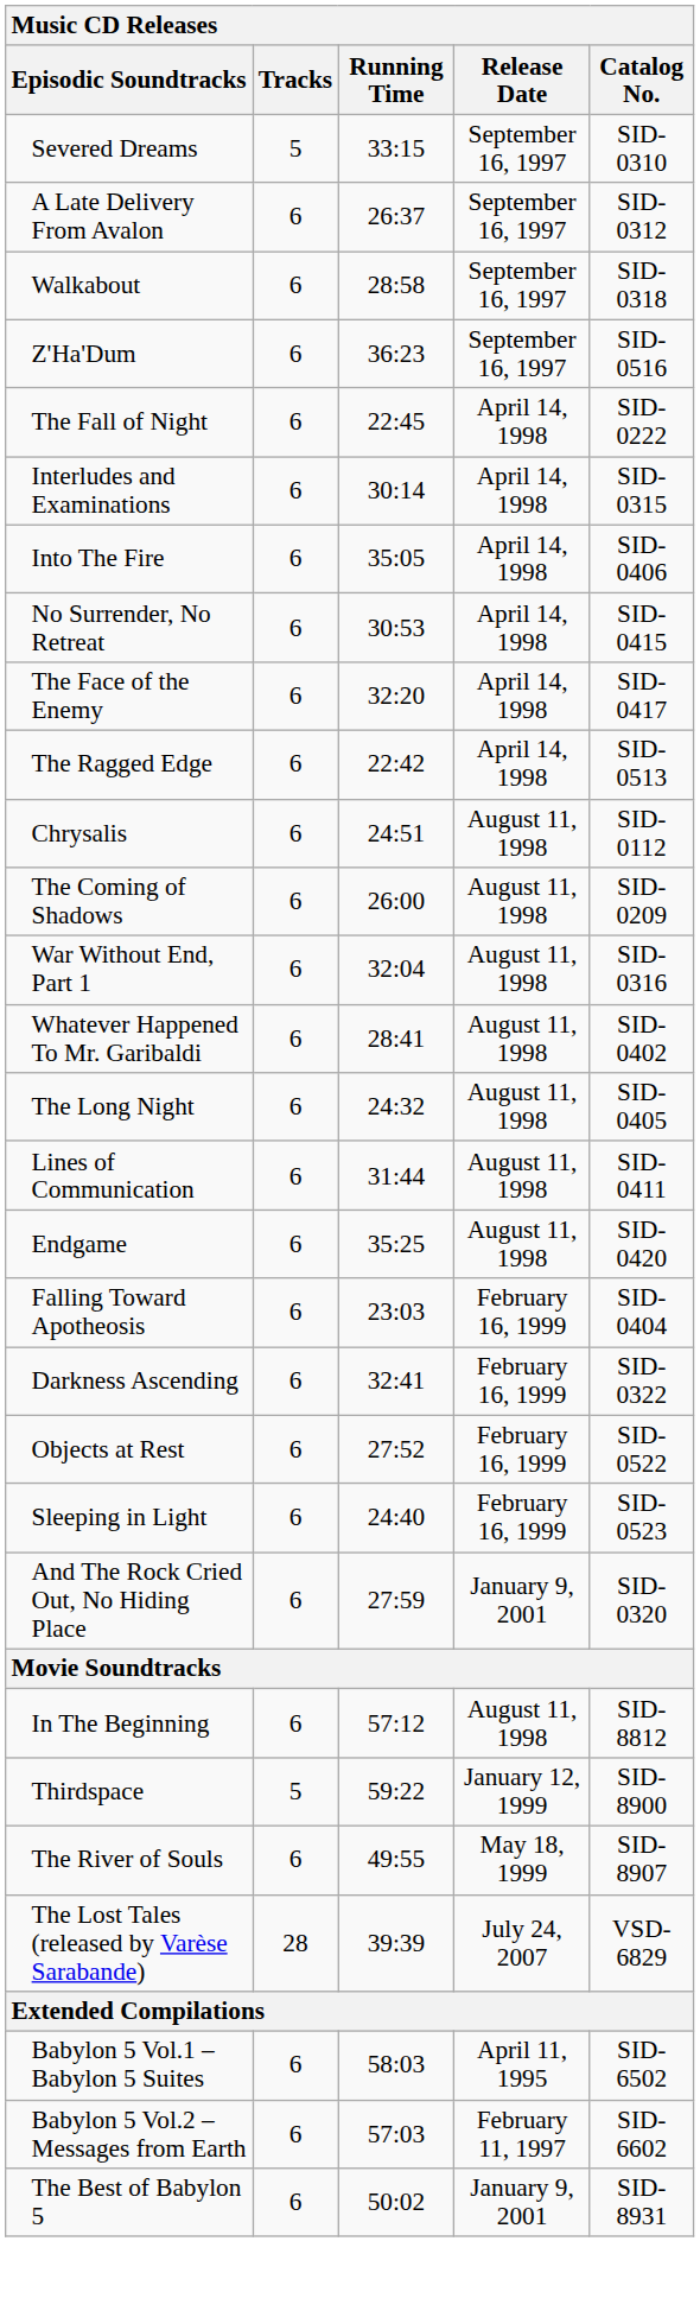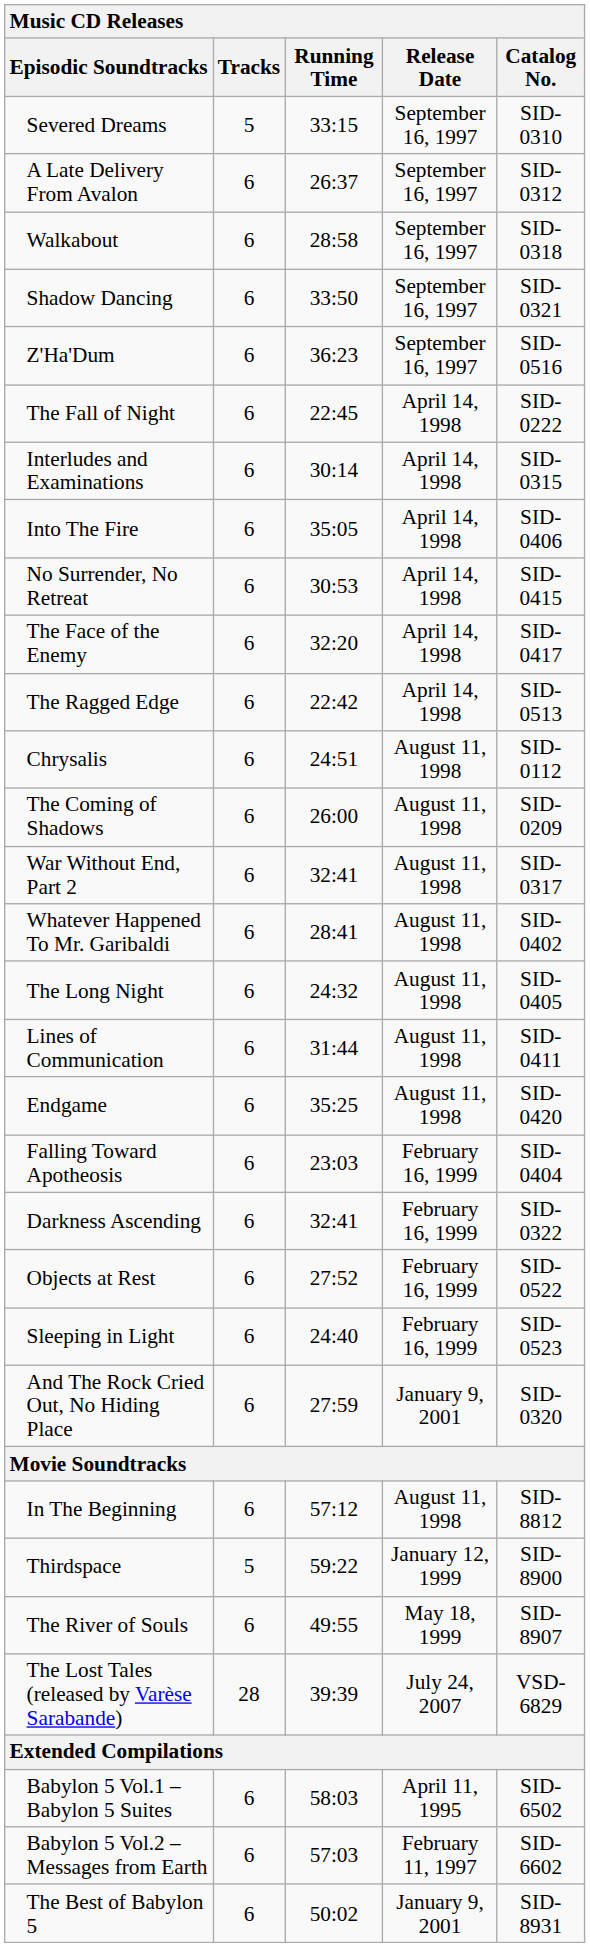 <table class="wikitable" style="text-align:center;" width=70%>
 <tr>
 <th colspan="5" style="text-align:left; border: 0"><strong>Music CD Releases</strong></th>
 </tr>
 <tr>
 <th style="text-align:left">Episodic Soundtracks</th>
 <th>Tracks</th>
 <th>Running Time</th>
 <th>Release Date</th>
 <th>Catalog No.</th>
 </tr>
 <tr>
 <td align="left" style="padding-left: 1em">Severed Dreams</td>
 <td>5</td>
 <td>33:15</td>
 <td>September 16, 1997</td>
 <td>SID-0310</td>
 </tr>
 <tr>
 <td align="left" style="padding-left: 1em">A Late Delivery From Avalon</td>
 <td>6</td>
 <td>26:37</td>
 <td>September 16, 1997</td>
 <td>SID-0312</td>
 </tr>
 <tr>
 <td align="left" style="padding-left: 1em">Walkabout</td>
 <td>6</td>
 <td>28:58</td>
 <td>September 16, 1997</td>
 <td>SID-0318</td>
+</tr>
+<tr>
+<td align="left" style="padding-left: 1em">Shadow Dancing</td>
+<td>6</td>
+<td>33:50</td>
+<td>September 16, 1997</td>
+<td>SID-0321</td>
 </tr>
 <tr>
 <td align="left" style="padding-left: 1em">Z'Ha'Dum</td>
 <td>6</td>
 <td>36:23</td>
 <td>September 16, 1997</td>
 <td>SID-0516</td>
 </tr>
 <tr>
 <td align="left" style="padding-left: 1em">The Fall of Night</td>
 <td>6</td>
 <td>22:45</td>
 <td>April 14, 1998</td>
 <td>SID-0222</td>
 </tr>
 <tr>
 <td align="left" style="padding-left: 1em">Interludes and Examinations</td>
 <td>6</td>
 <td>30:14</td>
 <td>April 14, 1998</td>
 <td>SID-0315</td>
 </tr>
 <tr>
 <td align="left" style="padding-left: 1em">Into The Fire</td>
 <td>6</td>
 <td>35:05</td>
 <td>April 14, 1998</td>
 <td>SID-0406</td>
 </tr>
 <tr>
 <td align="left" style="padding-left: 1em">No Surrender, No Retreat</td>
 <td>6</td>
 <td>30:53</td>
 <td>April 14, 1998</td>
 <td>SID-0415</td>
 </tr>
 <tr>
 <td align="left" style="padding-left: 1em">The Face of the Enemy</td>
 <td>6</td>
 <td>32:20</td>
 <td>April 14, 1998</td>
 <td>SID-0417</td>
 </tr>
 <tr>
 <td align="left" style="padding-left: 1em">The Ragged Edge</td>
 <td>6</td>
 <td>22:42</td>
 <td>April 14, 1998</td>
 <td>SID-0513</td>
 </tr>
 <tr>
 <td align="left" style="padding-left: 1em">Chrysalis</td>
 <td>6</td>
 <td>24:51</td>
 <td>August 11, 1998</td>
 <td>SID-0112</td>
 </tr>
 <tr>
 <td align="left" style="padding-left: 1em">The Coming of Shadows</td>
 <td>6</td>
 <td>26:00</td>
 <td>August 11, 1998</td>
 <td>SID-0209</td>
 </tr>
 <tr>
-<td align="left" style="padding-left: 1em">War Without End, Part 1</td>
+<td align="left" style="padding-left: 1em">War Without End, Part 2</td>
 <td>6</td>
-<td>32:04</td>
+<td>32:41</td>
 <td>August 11, 1998</td>
-<td>SID-0316</td>
+<td>SID-0317</td>
 </tr>
 <tr>
 <td align="left" style="padding-left: 1em">Whatever Happened To Mr. Garibaldi</td>
 <td>6</td>
 <td>28:41</td>
 <td>August 11, 1998</td>
 <td>SID-0402</td>
 </tr>
 <tr>
 <td align="left" style="padding-left: 1em">The Long Night</td>
 <td>6</td>
 <td>24:32</td>
 <td>August 11, 1998</td>
 <td>SID-0405</td>
 </tr>
 <tr>
 <td align="left" style="padding-left: 1em">Lines of Communication</td>
 <td>6</td>
 <td>31:44</td>
 <td>August 11, 1998</td>
 <td>SID-0411</td>
 </tr>
 <tr>
 <td align="left" style="padding-left: 1em">Endgame</td>
 <td>6</td>
 <td>35:25</td>
 <td>August 11, 1998</td>
 <td>SID-0420</td>
 </tr>
 <tr>
 <td align="left" style="padding-left: 1em">Falling Toward Apotheosis</td>
 <td>6</td>
 <td>23:03</td>
 <td>February 16, 1999</td>
 <td>SID-0404</td>
 </tr>
 <tr>
 <td align="left" style="padding-left: 1em">Darkness Ascending</td>
 <td>6</td>
 <td>32:41</td>
 <td>February 16, 1999</td>
 <td>SID-0322</td>
 </tr>
 <tr>
 <td align="left" style="padding-left: 1em">Objects at Rest</td>
 <td>6</td>
 <td>27:52</td>
 <td>February 16, 1999</td>
 <td>SID-0522</td>
 </tr>
 <tr>
 <td align="left" style="padding-left: 1em">Sleeping in Light</td>
 <td>6</td>
 <td>24:40</td>
 <td>February 16, 1999</td>
 <td>SID-0523</td>
 </tr>
 <tr>
 <td align="left" style="padding-left: 1em">And The Rock Cried Out, No Hiding Place</td>
 <td>6</td>
 <td>27:59</td>
 <td>January 9, 2001</td>
 <td>SID-0320</td>
 </tr>
 <tr>
 <th colspan="5" style="text-align:left; border: 0"><strong>Movie Soundtracks</strong></th>
 </tr>
 <tr>
 <td align="left" style="padding-left: 1em">In The Beginning</td>
 <td>6</td>
 <td>57:12</td>
 <td>August 11, 1998</td>
 <td>SID-8812</td>
 </tr>
 <tr>
 <td align="left" style="padding-left: 1em">Thirdspace</td>
 <td>5</td>
 <td>59:22</td>
 <td>January 12, 1999</td>
 <td>SID-8900</td>
 </tr>
 <tr>
 <td align="left" style="padding-left: 1em">The River of Souls</td>
 <td>6</td>
 <td>49:55</td>
 <td>May 18, 1999</td>
 <td>SID-8907</td>
 </tr>
 <tr>
 <td align="left" style="padding-left: 1em">The Lost Tales (released by <a href='#'>Varèse Sarabande</a>)</td>
 <td>28</td>
 <td>39:39</td>
 <td>July 24, 2007</td>
 <td>VSD-6829</td>
 </tr>
 <tr>
 <th colspan="5" style="text-align:left; border: 0"><strong>Extended Compilations</strong></th>
 </tr>
 <tr>
 <td align="left" style="padding-left: 1em">Babylon 5 Vol.1 – Babylon 5 Suites</td>
 <td>6</td>
 <td>58:03</td>
 <td>April 11, 1995</td>
 <td>SID-6502</td>
 </tr>
 <tr>
 <td align="left" style="padding-left: 1em">Babylon 5 Vol.2 – Messages from Earth</td>
 <td>6</td>
 <td>57:03</td>
 <td>February 11, 1997</td>
 <td>SID-6602</td>
 </tr>
 <tr>
 <td align="left" style="padding-left: 1em">The Best of Babylon 5</td>
 <td>6</td>
 <td>50:02</td>
 <td>January 9, 2001</td>
 <td>SID-8931</td>
 </tr>
 </table>
